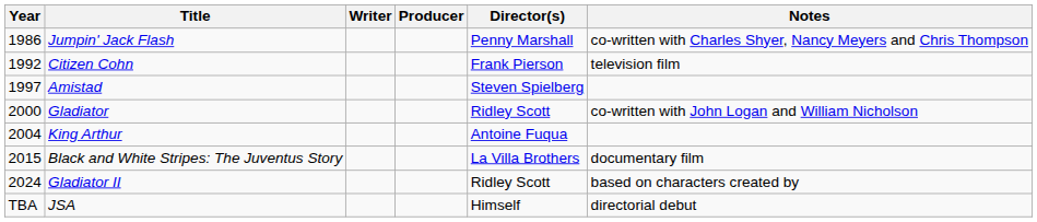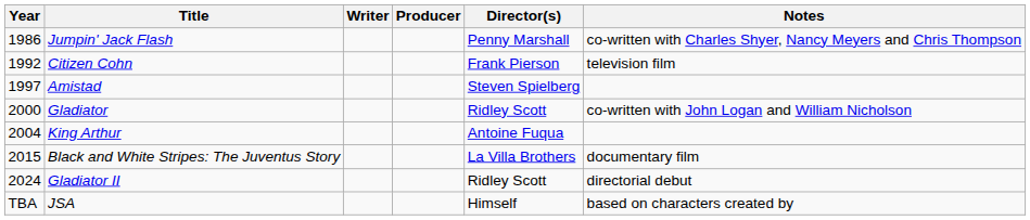 <table class="wikitable sortable">
 <tr>
 <th>Year</th>
 <th>Title</th>
 <th>Writer</th>
 <th>Producer</th>
 <th>Director(s)</th>
 <th>Notes</th>
 </tr>
 <tr>
 <td>1986</td>
 <td><em><a href='#'>Jumpin' Jack Flash</a></em></td>
 <td></td>
 <td></td>
 <td><a href='#'>Penny Marshall</a></td>
 <td>co-written with <a href='#'>Charles Shyer</a>, <a href='#'>Nancy Meyers</a> and <a href='#'>Chris Thompson</a></td>
 </tr>
 <tr>
 <td>1992</td>
 <td><em><a href='#'>Citizen Cohn</a></em></td>
 <td></td>
 <td></td>
 <td><a href='#'>Frank Pierson</a></td>
 <td>television film</td>
 </tr>
 <tr>
 <td>1997</td>
 <td><em><a href='#'>Amistad</a></em></td>
 <td></td>
 <td></td>
 <td><a href='#'>Steven Spielberg</a></td>
 <td></td>
 </tr>
 <tr>
 <td>2000</td>
 <td><em><a href='#'>Gladiator</a></em></td>
 <td></td>
 <td></td>
 <td><a href='#'>Ridley Scott</a></td>
 <td>co-written with <a href='#'>John Logan</a> and <a href='#'>William Nicholson</a></td>
 </tr>
 <tr>
 <td>2004</td>
 <td><em><a href='#'>King Arthur</a></em></td>
 <td></td>
 <td></td>
 <td><a href='#'>Antoine Fuqua</a></td>
 <td></td>
 </tr>
 <tr>
 <td>2015</td>
 <td><em>Black and White Stripes: The Juventus Story</em></td>
 <td></td>
 <td></td>
 <td><a href='#'>La Villa Brothers</a></td>
 <td>documentary film</td>
 </tr>
 <tr>
 <td>2024</td>
 <td><em><a href='#'>Gladiator II</a></em></td>
 <td></td>
 <td></td>
 <td>Ridley Scott</td>
-<td>based on characters created by</td>
+<td>directorial debut</td>
 </tr>
 <tr>
 <td>TBA</td>
 <td><em>JSA</em></td>
 <td></td>
 <td></td>
 <td>Himself</td>
-<td>directorial debut</td>
+<td>based on characters created by</td>
 </tr>
 </table>
